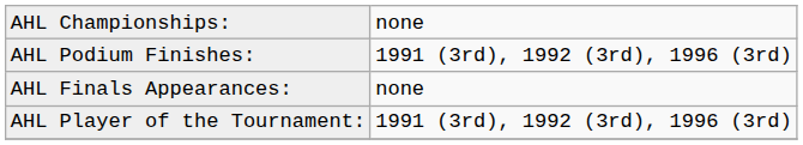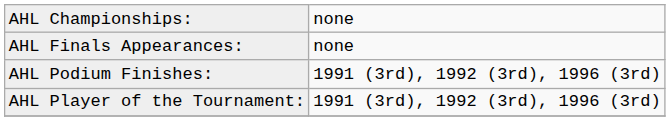 <table class="wikitable">
 <tr align=left>
 <td style="background:#efefef;">AHL Championships:</td>
 <td>none</td>
 </tr>
 <tr>
+<td style="background:#efefef;">AHL Finals Appearances:</td>
+<td>none</td>
+</tr>
+<tr>
 <td style="background:#efefef;">AHL Podium Finishes:</td>
 <td>1991 (3rd), 1992 (3rd), 1996 (3rd)</td>
-</tr>
-<tr>
-<td style="background:#efefef;">AHL Finals Appearances:</td>
-<td>none</td>
 </tr>
 <tr>
 <td style="background:#efefef;">AHL Player of the Tournament:</td>
 <td>1991 (3rd), 1992 (3rd), 1996 (3rd)</td>
 </tr>
 <tr>
 </tr>
 </table>
